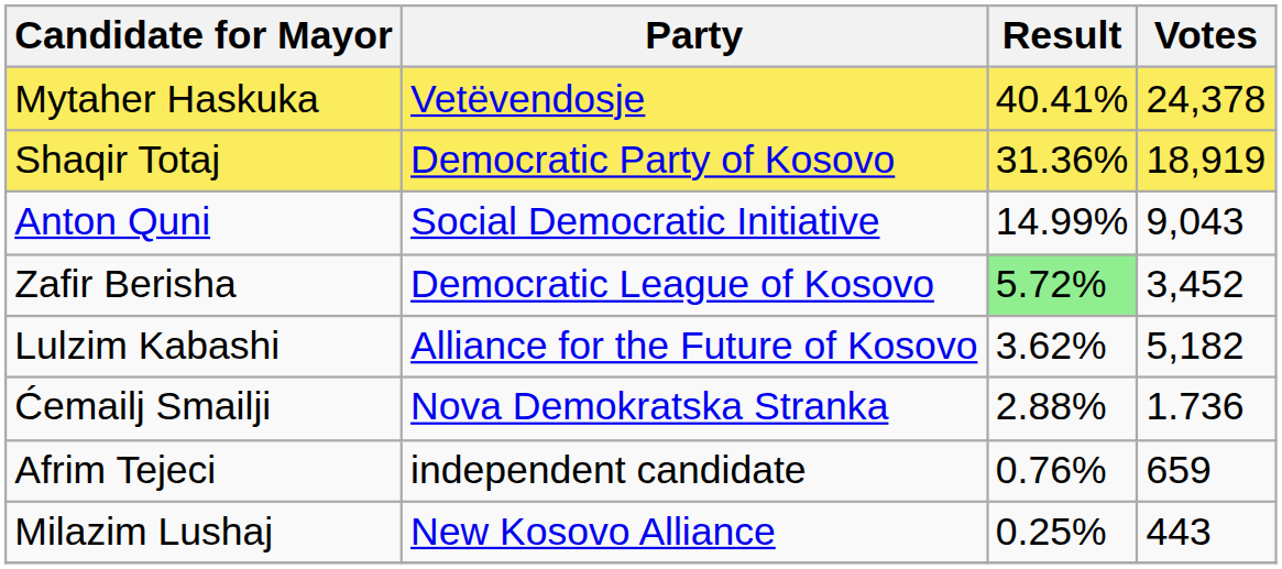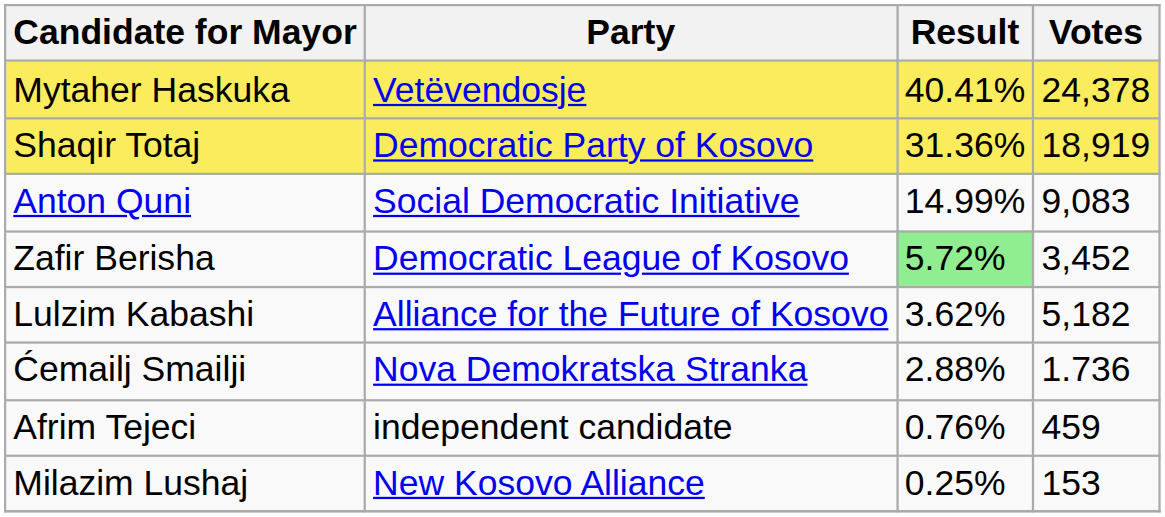 <table class=wikitable>
 <tr>
 <th>Candidate for Mayor</th>
 <th>Party</th>
 <th>Result</th>
 <th>Votes</th>
 </tr>
 <tr>
 <td style="background:#FBEC5D;">Mytaher Haskuka</td>
 <td style="background:#FBEC5D;"><a href='#'>Vetëvendosje</a></td>
 <td style="background:#FBEC5D;">40.41%</td>
 <td style="background:#FBEC5D;">24,378</td>
 </tr>
 <tr>
 <td style="background:#FBEC5D;">Shaqir Totaj</td>
 <td style="background:#FBEC5D;"><a href='#'>Democratic Party of Kosovo</a></td>
 <td style="background:#FBEC5D;">31.36%</td>
 <td style="background:#FBEC5D;">18,919</td>
 </tr>
 <tr>
 <td><a href='#'>Anton Quni</a></td>
 <td><a href='#'>Social Democratic Initiative</a></td>
 <td>14.99%</td>
-<td>9,043</td>
+<td>9,083</td>
 </tr>
 <tr>
 <td>Zafir Berisha</td>
 <td><a href='#'>Democratic League of Kosovo</a></td>
 <td style="background: lightgreen;">5.72%</td>
 <td>3,452</td>
 </tr>
 <tr>
 <td>Lulzim Kabashi</td>
 <td><a href='#'>Alliance for the Future of Kosovo</a></td>
 <td>3.62%</td>
 <td>5,182</td>
 </tr>
 <tr>
 <td>Ćemailj Smailji</td>
 <td><a href='#'>Nova Demokratska Stranka</a></td>
 <td>2.88%</td>
 <td>1.736</td>
 </tr>
 <tr>
 <td>Afrim Tejeci</td>
 <td>independent candidate</td>
 <td>0.76%</td>
-<td>659</td>
+<td>459</td>
 </tr>
 <tr>
 <td>Milazim Lushaj</td>
 <td><a href='#'>New Kosovo Alliance</a></td>
 <td>0.25%</td>
-<td>443</td>
+<td>153</td>
 </tr>
 <tr>
 </tr>
 </table>
